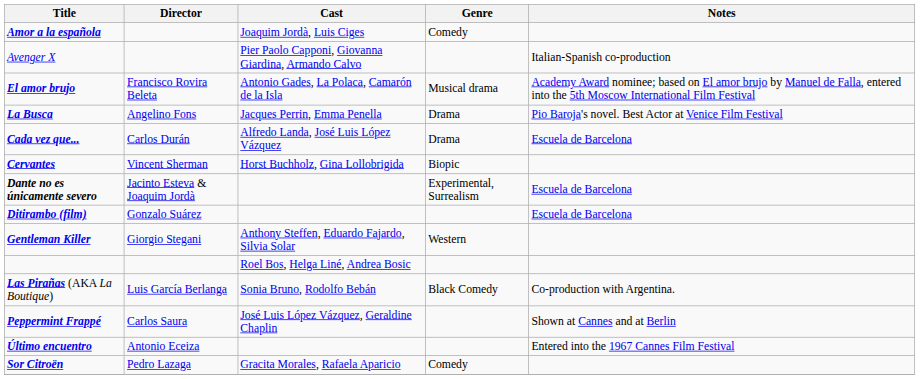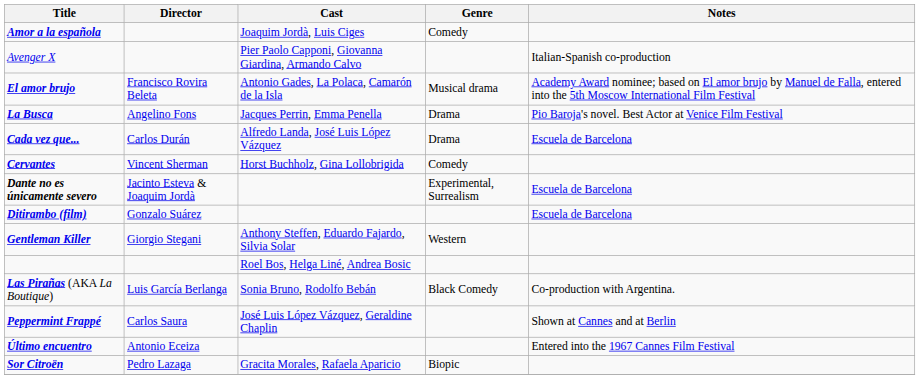 <table class="wikitable">
 <tr>
 <th>Title</th>
 <th>Director</th>
 <th>Cast</th>
 <th>Genre</th>
 <th>Notes</th>
 </tr>
 <tr>
 <td><strong><em><a href='#'>Amor a la española</a></em></strong></td>
 <td></td>
 <td><a href='#'>Joaquim Jordà</a>, <a href='#'>Luis Ciges</a></td>
 <td>Comedy</td>
 <td></td>
 </tr>
 <tr>
 <td><em><a href='#'>Avenger X</a></em></td>
 <td></td>
 <td><a href='#'>Pier Paolo Capponi</a>, <a href='#'>Giovanna Giardina</a>, <a href='#'>Armando Calvo</a></td>
 <td></td>
 <td>Italian-Spanish co-production</td>
 </tr>
 <tr>
 <td><strong><em><a href='#'>El amor brujo</a></em></strong></td>
 <td><a href='#'>Francisco Rovira Beleta</a></td>
 <td><a href='#'>Antonio Gades</a>, <a href='#'>La Polaca</a>, <a href='#'>Camarón de la Isla</a></td>
 <td>Musical drama</td>
 <td><a href='#'>Academy Award</a> nominee; based on <a href='#'>El amor brujo</a> by <a href='#'>Manuel de Falla</a>, entered into the <a href='#'>5th Moscow International Film Festival</a></td>
 </tr>
 <tr>
 <td><strong><em><a href='#'>La Busca</a></em></strong></td>
 <td><a href='#'>Angelino Fons</a></td>
 <td><a href='#'>Jacques Perrin</a>, <a href='#'>Emma Penella</a></td>
 <td>Drama</td>
 <td><a href='#'>Pio Baroja</a>'s novel. Best Actor at <a href='#'>Venice Film Festival</a></td>
 </tr>
 <tr>
 <td><strong><em><a href='#'>Cada vez que...</a></em></strong></td>
 <td><a href='#'>Carlos Durán</a></td>
 <td><a href='#'>Alfredo Landa</a>, <a href='#'>José Luis López Vázquez</a></td>
 <td>Drama</td>
 <td><a href='#'>Escuela de Barcelona</a></td>
 </tr>
 <tr>
 <td><strong><em><a href='#'>Cervantes</a></em></strong></td>
 <td><a href='#'>Vincent Sherman</a></td>
 <td><a href='#'>Horst Buchholz</a>, <a href='#'>Gina Lollobrigida</a></td>
-<td>Biopic</td>
+<td>Comedy</td>
 <td></td>
 </tr>
 <tr>
 <td><strong><em>Dante no es únicamente severo</em></strong></td>
 <td><a href='#'>Jacinto Esteva</a> & <a href='#'>Joaquim Jordà</a></td>
 <td></td>
 <td>Experimental, Surrealism</td>
 <td><a href='#'>Escuela de Barcelona</a></td>
 </tr>
 <tr>
 <td><strong><em><a href='#'>Ditirambo (film)</a></em></strong></td>
 <td><a href='#'>Gonzalo Suárez</a></td>
 <td></td>
 <td></td>
 <td><a href='#'>Escuela de Barcelona</a></td>
 </tr>
 <tr>
 <td><strong><em><a href='#'>Gentleman Killer</a></em></strong></td>
 <td><a href='#'>Giorgio Stegani</a></td>
 <td><a href='#'>Anthony Steffen</a>, <a href='#'>Eduardo Fajardo</a>, <a href='#'>Silvia Solar</a></td>
 <td>Western</td>
 <td></td>
 </tr>
 <tr>
 <td></td>
 <td></td>
 <td><a href='#'>Roel Bos</a>, <a href='#'>Helga Liné</a>, <a href='#'>Andrea Bosic</a></td>
 <td></td>
 <td></td>
 </tr>
 <tr>
 <td><strong><em><a href='#'>Las Pirañas</a></em></strong> (AKA <em>La Boutique</em>)</td>
 <td><a href='#'>Luis García Berlanga</a></td>
 <td><a href='#'>Sonia Bruno</a>, <a href='#'>Rodolfo Bebán</a></td>
 <td>Black Comedy</td>
 <td>Co-production with Argentina.</td>
 </tr>
 <tr>
 <td><strong><em><a href='#'>Peppermint Frappé</a></em></strong></td>
 <td><a href='#'>Carlos Saura</a></td>
 <td><a href='#'>José Luis López Vázquez</a>, <a href='#'>Geraldine Chaplin</a></td>
 <td></td>
 <td>Shown at <a href='#'>Cannes</a> and at <a href='#'>Berlin</a></td>
 </tr>
 <tr>
 <td><strong><em><a href='#'>Último encuentro</a></em></strong></td>
 <td><a href='#'>Antonio Eceiza</a></td>
 <td></td>
 <td></td>
 <td>Entered into the <a href='#'>1967 Cannes Film Festival</a></td>
 </tr>
 <tr>
 <td><strong><em><a href='#'>Sor Citroën</a></em></strong></td>
 <td><a href='#'>Pedro Lazaga</a></td>
 <td><a href='#'>Gracita Morales</a>, <a href='#'>Rafaela Aparicio</a></td>
-<td>Comedy</td>
+<td>Biopic</td>
 <td></td>
 </tr>
 <tr>
 </tr>
 </table>
